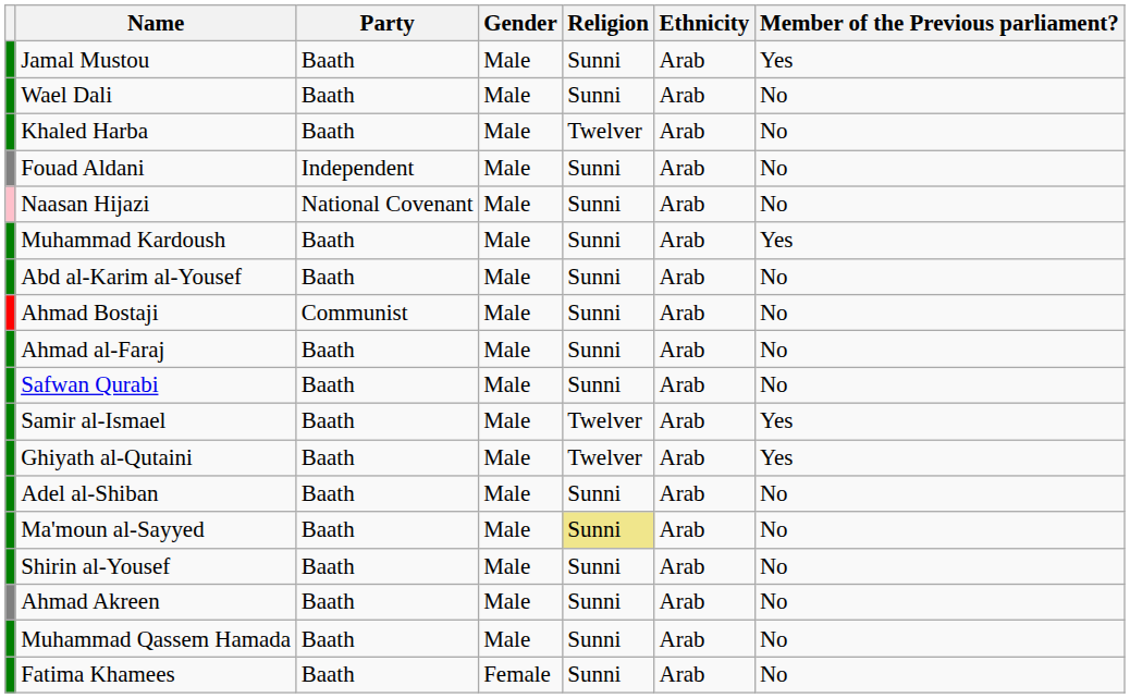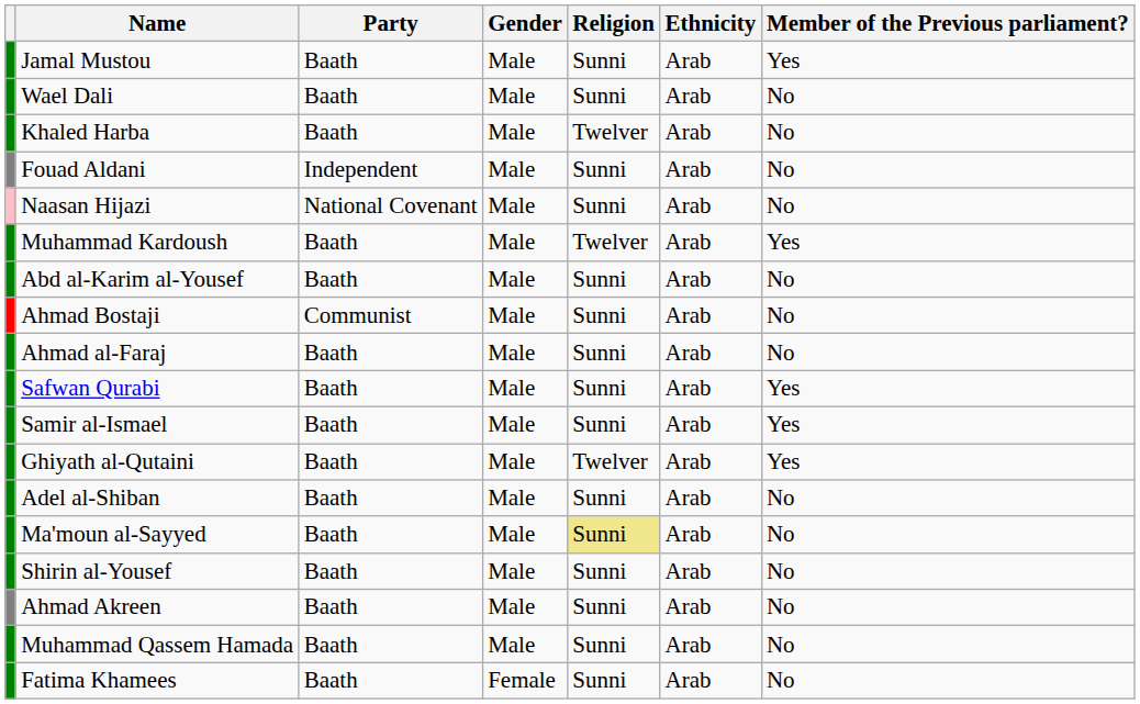 <table class="wikitable sortable">
 <tr>
 <th></th>
 <th>Name</th>
 <th>Party</th>
 <th>Gender</th>
 <th>Religion</th>
 <th>Ethnicity</th>
 <th>Member of the Previous parliament?</th>
 </tr>
 <tr>
 <td bgcolor="green"></td>
 <td>Jamal Mustou</td>
 <td>Baath</td>
 <td>Male</td>
 <td>Sunni</td>
 <td>Arab</td>
 <td>Yes</td>
 </tr>
 <tr>
 <td bgcolor="green"></td>
 <td>Wael Dali</td>
 <td>Baath</td>
 <td>Male</td>
 <td>Sunni</td>
 <td>Arab</td>
 <td>No</td>
 </tr>
 <tr>
 <td bgcolor="green"></td>
 <td>Khaled Harba</td>
 <td>Baath</td>
 <td>Male</td>
 <td>Twelver</td>
 <td>Arab</td>
 <td>No</td>
 </tr>
 <tr>
 <td bgcolor="grey"></td>
 <td>Fouad Aldani</td>
 <td>Independent</td>
 <td>Male</td>
 <td>Sunni</td>
 <td>Arab</td>
 <td>No</td>
 </tr>
 <tr>
 <td bgcolor="pink"></td>
 <td>Naasan Hijazi</td>
 <td>National Covenant</td>
 <td>Male</td>
 <td>Sunni</td>
 <td>Arab</td>
 <td>No</td>
 </tr>
 <tr>
 <td bgcolor="green"></td>
 <td>Muhammad Kardoush</td>
 <td>Baath</td>
 <td>Male</td>
-<td>Sunni</td>
+<td>Twelver</td>
 <td>Arab</td>
 <td>Yes</td>
 </tr>
 <tr>
 <td bgcolor="green"></td>
 <td>Abd al-Karim al-Yousef</td>
 <td>Baath</td>
 <td>Male</td>
 <td>Sunni</td>
 <td>Arab</td>
 <td>No</td>
 </tr>
 <tr>
 <td bgcolor="red"></td>
 <td>Ahmad Bostaji</td>
 <td>Communist</td>
 <td>Male</td>
 <td>Sunni</td>
 <td>Arab</td>
 <td>No</td>
 </tr>
 <tr>
 <td bgcolor="green"></td>
 <td>Ahmad al-Faraj</td>
 <td>Baath</td>
 <td>Male</td>
 <td>Sunni</td>
 <td>Arab</td>
 <td>No</td>
 </tr>
 <tr>
 <td bgcolor="green"></td>
 <td><a href='#'>Safwan Qurabi</a></td>
 <td>Baath</td>
 <td>Male</td>
 <td>Sunni</td>
 <td>Arab</td>
-<td>No</td>
+<td>Yes</td>
 </tr>
 <tr>
 <td bgcolor="green"></td>
 <td>Samir al-Ismael</td>
 <td>Baath</td>
 <td>Male</td>
-<td>Twelver</td>
+<td>Sunni</td>
 <td>Arab</td>
 <td>Yes</td>
 </tr>
 <tr>
 <td bgcolor="green"></td>
 <td>Ghiyath al-Qutaini</td>
 <td>Baath</td>
 <td>Male</td>
 <td>Twelver</td>
 <td>Arab</td>
 <td>Yes</td>
 </tr>
 <tr>
 <td bgcolor="green"></td>
 <td>Adel al-Shiban</td>
 <td>Baath</td>
 <td>Male</td>
 <td>Sunni</td>
 <td>Arab</td>
 <td>No</td>
 </tr>
 <tr>
 <td bgcolor="green"></td>
 <td>Ma'moun al-Sayyed</td>
 <td>Baath</td>
 <td>Male</td>
 <td style="background: khaki;">Sunni</td>
 <td>Arab</td>
 <td>No</td>
 </tr>
 <tr>
 <td bgcolor="green"></td>
 <td>Shirin al-Yousef</td>
 <td>Baath</td>
 <td>Male</td>
 <td>Sunni</td>
 <td>Arab</td>
 <td>No</td>
 </tr>
 <tr>
 <td bgcolor="grey"></td>
 <td>Ahmad Akreen</td>
 <td>Baath</td>
 <td>Male</td>
 <td>Sunni</td>
 <td>Arab</td>
 <td>No</td>
 </tr>
 <tr>
 <td bgcolor="green"></td>
 <td>Muhammad Qassem Hamada</td>
 <td>Baath</td>
 <td>Male</td>
 <td>Sunni</td>
 <td>Arab</td>
 <td>No</td>
 </tr>
 <tr>
 <td bgcolor="green"></td>
 <td>Fatima Khamees</td>
 <td>Baath</td>
 <td>Female</td>
 <td>Sunni</td>
 <td>Arab</td>
 <td>No</td>
 </tr>
 </table>
